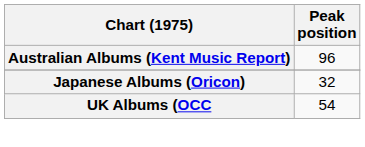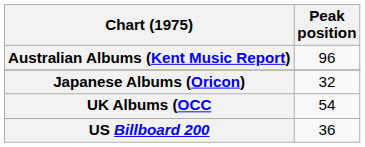 <table class="wikitable sortable plainrowheaders" style="text-align:center;">
 <tr>
 <th scope="col">Chart (1975)</th>
 <th scope="col">Peak<br>position</th>
 </tr>
 <tr>
 <th scope="row">Australian Albums (<a href='#'>Kent Music Report</a>)</th>
 <td>96</td>
 </tr>
 <tr>
 </tr>
 <tr>
 <th scope="row">Japanese Albums (<a href='#'>Oricon</a>)</th>
 <td>32</td>
 </tr>
 <tr>
 <th scope="row">UK Albums (<a href='#'>OCC</a></th>
 <td>54</td>
 </tr>
+<tr>
+<th scope="row">US <em><a href='#'>Billboard 200</a></em></th>
+<td>36</td>
+</tr>
 </table>
